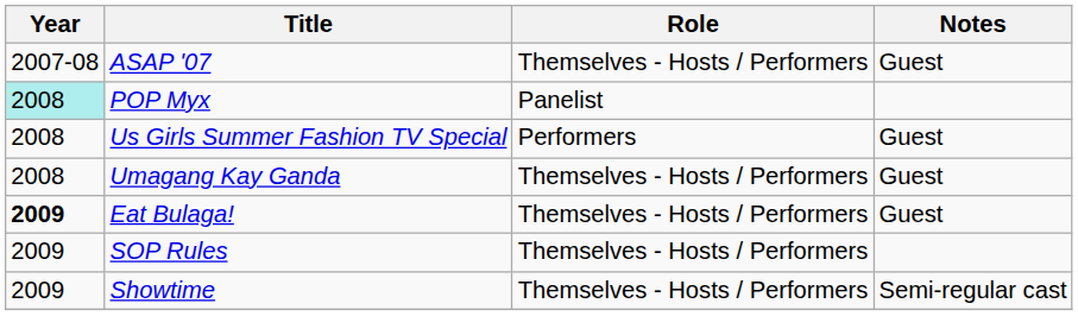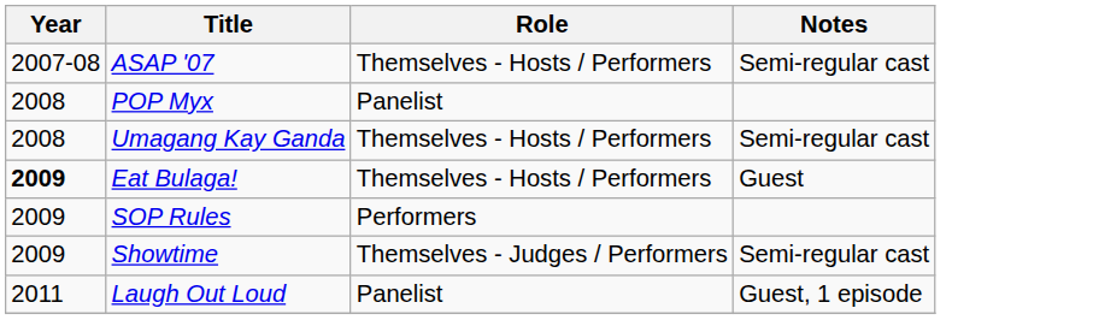 <table class="wikitable sortable">
 <tr>
 <th>Year</th>
 <th>Title</th>
 <th>Role</th>
 <th class="unsortable">Notes</th>
 </tr>
 <tr>
 <td>2007-08</td>
 <td><em><a href='#'>ASAP '07</a></em></td>
 <td>Themselves - Hosts / Performers</td>
-<td>Guest</td>
+<td>Semi-regular cast</td>
 </tr>
 <tr>
-<td style="background: paleturquoise;">2008</td>
+<td>2008</td>
 <td><em><a href='#'>POP Myx</a></em></td>
 <td>Panelist</td>
 <td></td>
 </tr>
 <tr>
 <td>2008</td>
-<td><em><a href='#'>Us Girls Summer Fashion TV Special</a></em></td>
-<td>Performers</td>
-<td>Guest</td>
-</tr>
-<tr>
-<td>2008</td>
 <td><em><a href='#'>Umagang Kay Ganda</a></em></td>
 <td>Themselves - Hosts / Performers</td>
-<td>Guest</td>
+<td>Semi-regular cast</td>
 </tr>
 <tr>
 <td><strong>2009</strong></td>
 <td><em><a href='#'>Eat Bulaga!</a></em></td>
 <td>Themselves - Hosts / Performers</td>
 <td>Guest</td>
 </tr>
 <tr>
 <td>2009</td>
 <td><em><a href='#'>SOP Rules</a></em></td>
-<td>Themselves - Hosts / Performers</td>
+<td>Performers</td>
 <td></td>
 </tr>
 <tr>
 <td>2009</td>
 <td><em><a href='#'>Showtime</a></em></td>
-<td>Themselves - Hosts / Performers</td>
+<td>Themselves - Judges / Performers</td>
 <td>Semi-regular cast</td>
+</tr>
+<tr>
+<td>2011</td>
+<td><em><a href='#'>Laugh Out Loud</a></em></td>
+<td>Panelist</td>
+<td>Guest, 1 episode</td>
 </tr>
 <tr>
 </tr>
 </table>
